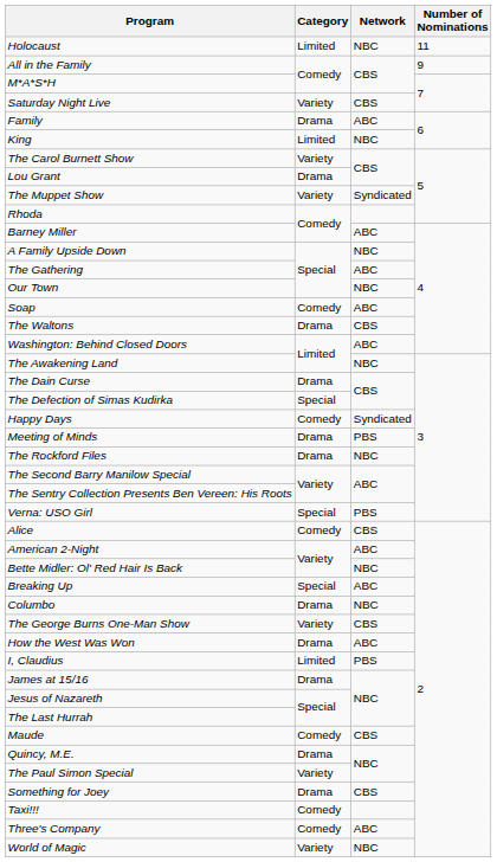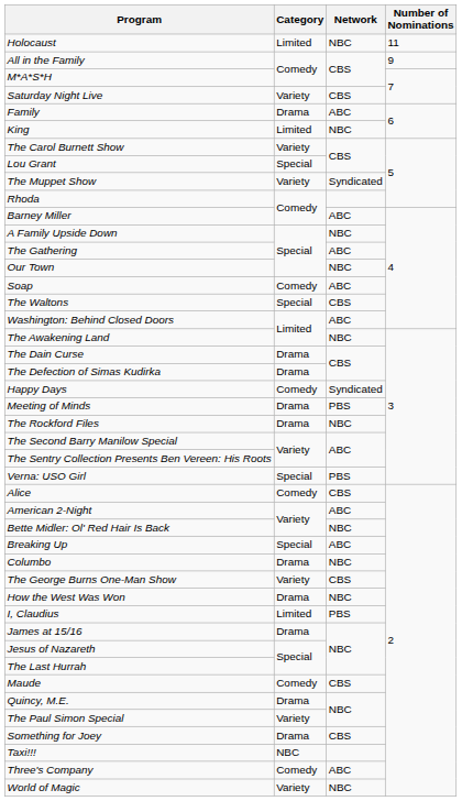 <table class="wikitable">
 <tr>
 <th>Program</th>
 <th>Category</th>
 <th>Network</th>
 <th>Number of<br>Nominations</th>
 </tr>
 <tr>
 <td><em>Holocaust</em></td>
 <td>Limited</td>
 <td>NBC</td>
 <td>11</td>
 </tr>
 <tr>
 <td><em>All in the Family</em></td>
 <td rowspan="2">Comedy</td>
 <td rowspan="2">CBS</td>
 <td>9</td>
 </tr>
 <tr>
 <td><em>M*A*S*H</em></td>
 <td rowspan="2">7</td>
 </tr>
 <tr>
 <td><em>Saturday Night Live</em></td>
 <td>Variety</td>
 <td>CBS</td>
 </tr>
 <tr>
 <td><em>Family</em></td>
 <td>Drama</td>
 <td>ABC</td>
 <td rowspan="2">6</td>
 </tr>
 <tr>
 <td><em>King</em></td>
 <td>Limited</td>
 <td>NBC</td>
 </tr>
 <tr>
 <td><em>The Carol Burnett Show</em></td>
 <td>Variety</td>
 <td rowspan="2">CBS</td>
 <td rowspan="4">5</td>
 </tr>
 <tr>
 <td><em>Lou Grant</em></td>
-<td>Drama</td>
+<td>Special</td>
 </tr>
 <tr>
 <td><em>The Muppet Show</em></td>
 <td>Variety</td>
 <td>Syndicated</td>
 </tr>
 <tr>
 <td><em>Rhoda</em></td>
 <td rowspan="2">Comedy</td>
 </tr>
 <tr>
 <td><em>Barney Miller</em></td>
 <td>ABC</td>
 <td rowspan="7">4</td>
 </tr>
 <tr>
 <td><em>A Family Upside Down</em></td>
 <td rowspan="3">Special</td>
 <td>NBC</td>
 </tr>
 <tr>
 <td><em>The Gathering</em></td>
 <td>ABC</td>
 </tr>
 <tr>
 <td><em>Our Town</em></td>
 <td>NBC</td>
 </tr>
 <tr>
 <td><em>Soap</em></td>
 <td>Comedy</td>
 <td>ABC</td>
 </tr>
 <tr>
 <td><em>The Waltons</em></td>
-<td>Drama</td>
+<td>Special</td>
 <td>CBS</td>
 </tr>
 <tr>
 <td><em>Washington: Behind Closed Doors</em></td>
 <td rowspan="2">Limited</td>
 <td>ABC</td>
 </tr>
 <tr>
 <td><em>The Awakening Land</em></td>
 <td>NBC</td>
 <td rowspan="9">3</td>
 </tr>
 <tr>
 <td><em>The Dain Curse</em></td>
 <td>Drama</td>
 <td rowspan="2">CBS</td>
 </tr>
 <tr>
 <td><em>The Defection of Simas Kudirka</em></td>
-<td>Special</td>
+<td>Drama</td>
 </tr>
 <tr>
 <td><em>Happy Days</em></td>
 <td>Comedy</td>
 <td>Syndicated</td>
 </tr>
 <tr>
 <td><em>Meeting of Minds</em></td>
 <td>Drama</td>
 <td>PBS</td>
 </tr>
 <tr>
 <td><em>The Rockford Files</em></td>
 <td>Drama</td>
 <td>NBC</td>
 </tr>
 <tr>
 <td><em>The Second Barry Manilow Special</em></td>
 <td rowspan="2">Variety</td>
 <td rowspan="2">ABC</td>
 </tr>
 <tr>
 <td><em>The Sentry Collection Presents Ben Vereen: His Roots</em></td>
 </tr>
 <tr>
 <td><em>Verna: USO Girl</em></td>
 <td>Special</td>
 <td>PBS</td>
 </tr>
 <tr>
 <td><em>Alice</em></td>
 <td>Comedy</td>
 <td>CBS</td>
 <td rowspan="18">2</td>
 </tr>
 <tr>
 <td><em>American 2-Night</em></td>
 <td rowspan="2">Variety</td>
 <td>ABC</td>
 </tr>
 <tr>
 <td><em>Bette Midler: Ol' Red Hair Is Back</em></td>
 <td>NBC</td>
 </tr>
 <tr>
 <td><em>Breaking Up</em></td>
 <td>Special</td>
 <td>ABC</td>
 </tr>
 <tr>
 <td><em>Columbo</em></td>
 <td>Drama</td>
 <td>NBC</td>
 </tr>
 <tr>
 <td><em>The George Burns One-Man Show</em></td>
 <td>Variety</td>
 <td>CBS</td>
 </tr>
 <tr>
 <td><em>How the West Was Won</em></td>
 <td>Drama</td>
-<td>ABC</td>
+<td>NBC</td>
 </tr>
 <tr>
 <td><em>I, Claudius</em></td>
 <td>Limited</td>
 <td>PBS</td>
 </tr>
 <tr>
 <td><em>James at 15/16</em></td>
 <td>Drama</td>
 <td rowspan="3">NBC</td>
 </tr>
 <tr>
 <td><em>Jesus of Nazareth</em></td>
 <td rowspan="2">Special</td>
 </tr>
 <tr>
 <td><em>The Last Hurrah</em></td>
 </tr>
 <tr>
 <td><em>Maude</em></td>
 <td>Comedy</td>
 <td>CBS</td>
 </tr>
 <tr>
 <td><em>Quincy, M.E.</em></td>
 <td>Drama</td>
 <td rowspan="2">NBC</td>
 </tr>
 <tr>
 <td><em>The Paul Simon Special</em></td>
 <td>Variety</td>
 </tr>
 <tr>
 <td><em>Something for Joey</em></td>
 <td>Drama</td>
 <td>CBS</td>
 </tr>
 <tr>
 <td><em>Taxi!!!</em></td>
-<td>Comedy</td>
+<td>NBC</td>
 </tr>
 <tr>
 <td><em>Three's Company</em></td>
 <td>Comedy</td>
 <td>ABC</td>
 </tr>
 <tr>
 <td><em>World of Magic</em></td>
 <td>Variety</td>
 <td>NBC</td>
 </tr>
 </table>
